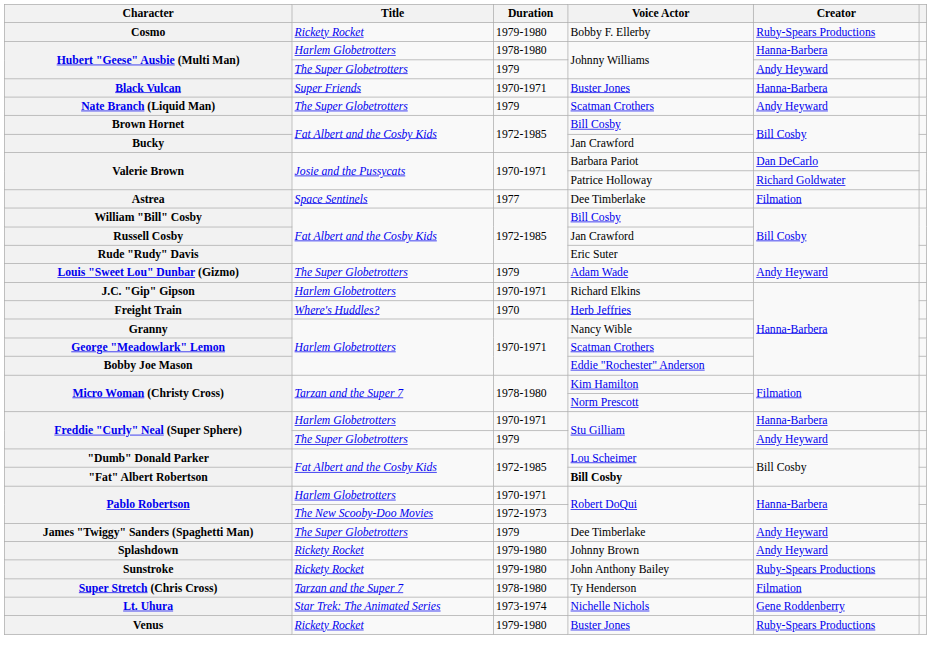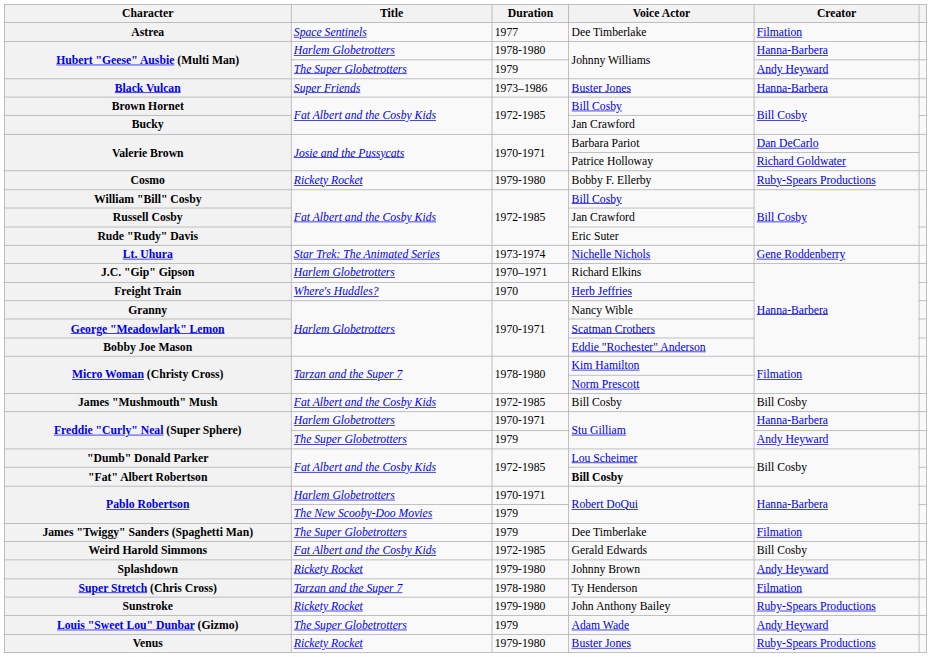 <table class="wikitable sortable" style="width: 100%">
 <tr>
 <th>Character</th>
 <th>Title</th>
 <th>Duration</th>
 <th>Voice Actor</th>
 <th>Creator</th>
 <th scope="col" class="unsortable"></th>
 </tr>
 <tr>
-<th scope="row">Cosmo</th>
-<td><em><a href='#'>Rickety Rocket</a></em></td>
-<td>1979-1980</td>
-<td>Bobby F. Ellerby</td>
-<td><a href='#'>Ruby-Spears Productions</a></td>
-<td> </td>
+<th scope="row">Astrea</th>
+<td><em><a href='#'>Space Sentinels</a></em></td>
+<td>1977</td>
+<td>Dee Timberlake</td>
+<td><a href='#'>Filmation</a></td>
+<td></td>
 </tr>
 <tr>
 <th rowspan="2" scope="row"><a href='#'>Hubert "Geese" Ausbie</a> (Multi Man)</th>
 <td><em><a href='#'>Harlem Globetrotters</a></em></td>
 <td>1978-1980</td>
 <td rowspan="2">Johnny Williams</td>
 <td><a href='#'>Hanna-Barbera</a></td>
 <td></td>
 </tr>
 <tr>
 <td><em><a href='#'>The Super Globetrotters</a></em></td>
 <td>1979</td>
 <td><a href='#'>Andy Heyward</a></td>
 <td></td>
 </tr>
 <tr>
 <th><a href='#'>Black Vulcan</a></th>
 <td><em><a href='#'>Super Friends</a></em></td>
-<td>1970-1971</td>
+<td>1973–1986</td>
 <td><a href='#'>Buster Jones</a></td>
 <td><a href='#'>Hanna-Barbera</a></td>
-<td></td>
-</tr>
-<tr>
-<th scope="row"><a href='#'>Nate Branch</a> (Liquid Man)</th>
-<td><em><a href='#'>The Super Globetrotters</a></em></td>
-<td>1979</td>
-<td><a href='#'>Scatman Crothers</a></td>
-<td><a href='#'>Andy Heyward</a></td>
 <td></td>
 </tr>
 <tr>
 <th scope="row">Brown Hornet</th>
 <td rowspan="2"><em><a href='#'>Fat Albert and the Cosby Kids</a></em></td>
 <td rowspan="2">1972-1985</td>
 <td><a href='#'>Bill Cosby</a></td>
 <td rowspan="2"><a href='#'>Bill Cosby</a></td>
 <td></td>
 </tr>
 <tr>
 <th scope="row">Bucky</th>
 <td>Jan Crawford</td>
 <td></td>
 </tr>
 <tr>
 <th rowspan="2" scope="row">Valerie Brown</th>
 <td rowspan="2"><em><a href='#'>Josie and the Pussycats</a></em></td>
 <td rowspan="2">1970-1971</td>
 <td>Barbara Pariot</td>
 <td><a href='#'>Dan DeCarlo</a></td>
 <td rowspan="2"></td>
 </tr>
 <tr>
 <td>Patrice Holloway</td>
 <td><a href='#'>Richard Goldwater</a></td>
 </tr>
 <tr>
-<th scope="row">Astrea</th>
-<td><em><a href='#'>Space Sentinels</a></em></td>
-<td>1977</td>
-<td>Dee Timberlake</td>
-<td><a href='#'>Filmation</a></td>
-<td></td>
+<th scope="row">Cosmo</th>
+<td><em><a href='#'>Rickety Rocket</a></em></td>
+<td>1979-1980</td>
+<td>Bobby F. Ellerby</td>
+<td><a href='#'>Ruby-Spears Productions</a></td>
+<td> </td>
 </tr>
 <tr>
 <th scope="row">William "Bill" Cosby</th>
 <td rowspan="3"><em><a href='#'>Fat Albert and the Cosby Kids</a></em></td>
 <td rowspan="3">1972-1985</td>
 <td><a href='#'>Bill Cosby</a></td>
 <td rowspan="3"><a href='#'>Bill Cosby</a></td>
 <td rowspan="2"></td>
 </tr>
 <tr>
 <th scope="row">Russell Cosby</th>
 <td>Jan Crawford</td>
 </tr>
 <tr>
 <th scope="row">Rude "Rudy" Davis</th>
 <td>Eric Suter</td>
 <td></td>
 </tr>
 <tr>
-<th scope="row"><a href='#'>Louis "Sweet Lou" Dunbar</a> (Gizmo)</th>
-<td><em><a href='#'>The Super Globetrotters</a></em></td>
-<td>1979</td>
-<td><a href='#'>Adam Wade</a></td>
-<td><a href='#'>Andy Heyward</a></td>
+<th scope="row"><a href='#'>Lt. Uhura</a></th>
+<td><em><a href='#'>Star Trek: The Animated Series</a></em></td>
+<td>1973-1974</td>
+<td><a href='#'>Nichelle Nichols</a></td>
+<td><a href='#'>Gene Roddenberry</a></td>
 <td></td>
 </tr>
 <tr>
 <th scope="row">J.C. "Gip" Gipson</th>
 <td><em><a href='#'>Harlem Globetrotters</a></em></td>
-<td>1970-1971</td>
+<td>1970–1971</td>
 <td>Richard Elkins</td>
 <td rowspan="5"><a href='#'>Hanna-Barbera</a></td>
 <td></td>
 </tr>
 <tr>
 <th scope="row">Freight Train</th>
 <td><em><a href='#'>Where's Huddles?</a></em></td>
 <td>1970</td>
 <td><a href='#'>Herb Jeffries</a></td>
 <td></td>
 </tr>
 <tr>
 <th scope="row">Granny</th>
 <td rowspan="3"><em><a href='#'>Harlem Globetrotters</a></em></td>
 <td rowspan="3">1970-1971</td>
 <td>Nancy Wible</td>
 <td></td>
 </tr>
 <tr>
 <th scope="row"><a href='#'>George "Meadowlark" Lemon</a></th>
 <td><a href='#'>Scatman Crothers</a></td>
 <td></td>
 </tr>
 <tr>
 <th scope="row">Bobby Joe Mason</th>
 <td><a href='#'>Eddie "Rochester" Anderson</a></td>
 <td></td>
 </tr>
 <tr>
 <th rowspan="2" scope="row"><a href='#'>Micro Woman</a> (Christy Cross)</th>
 <td rowspan="2"><em><a href='#'>Tarzan and the Super 7</a></em></td>
 <td rowspan="2">1978-1980</td>
 <td><a href='#'>Kim Hamilton</a></td>
 <td rowspan="2"><a href='#'>Filmation</a></td>
 <td rowspan="2"></td>
 </tr>
 <tr>
 <td><a href='#'>Norm Prescott</a></td>
 </tr>
 <tr>
+<th scope="row">James "Mushmouth" Mush</th>
+<td><em><a href='#'>Fat Albert and the Cosby Kids</a></em></td>
+<td>1972-1985</td>
+<td>Bill Cosby</td>
+<td>Bill Cosby</td>
+<td></td>
+</tr>
+<tr>
 <th rowspan="2" scope="row"><a href='#'>Freddie "Curly" Neal</a> (Super Sphere)</th>
 <td><em><a href='#'>Harlem Globetrotters</a></em></td>
 <td>1970-1971</td>
 <td rowspan="2"><a href='#'>Stu Gilliam</a></td>
 <td><a href='#'>Hanna-Barbera</a></td>
 <td></td>
 </tr>
 <tr>
 <td><em><a href='#'>The Super Globetrotters</a></em></td>
 <td>1979</td>
 <td><a href='#'>Andy Heyward</a></td>
 <td></td>
 </tr>
 <tr>
 <th scope="row">"Dumb" Donald Parker</th>
 <td rowspan="2"><em><a href='#'>Fat Albert and the Cosby Kids</a></em></td>
 <td rowspan="2">1972-1985</td>
 <td><a href='#'>Lou Scheimer</a></td>
 <td rowspan="2">Bill Cosby</td>
 <td></td>
 </tr>
 <tr>
 <th scope="row">"Fat" Albert Robertson</th>
 <td><strong>Bill Cosby</strong></td>
 <td></td>
 </tr>
 <tr>
 <th rowspan="2" scope="row"><a href='#'>Pablo Robertson</a></th>
 <td><em><a href='#'>Harlem Globetrotters</a></em></td>
 <td>1970-1971</td>
 <td rowspan="2"><a href='#'>Robert DoQui</a></td>
 <td rowspan="2"><a href='#'>Hanna-Barbera</a></td>
 <td></td>
 </tr>
 <tr>
 <td><em><a href='#'>The New Scooby-Doo Movies</a></em></td>
-<td>1972-1973</td>
+<td>1979</td>
 <td></td>
 </tr>
 <tr>
 <th scope="row">James "Twiggy" Sanders (Spaghetti Man)</th>
 <td><em><a href='#'>The Super Globetrotters</a></em></td>
 <td>1979</td>
 <td>Dee Timberlake</td>
-<td><a href='#'>Andy Heyward</a></td>
+<td><a href='#'>Filmation</a></td>
+<td></td>
+</tr>
+<tr>
+<th scope="row">Weird Harold Simmons</th>
+<td><em><a href='#'>Fat Albert and the Cosby Kids</a></em></td>
+<td>1972-1985</td>
+<td>Gerald Edwards</td>
+<td>Bill Cosby</td>
 <td></td>
 </tr>
 <tr>
 <th scope="row">Splashdown</th>
 <td><em><a href='#'>Rickety Rocket</a></em></td>
 <td>1979-1980</td>
 <td>Johnny Brown</td>
 <td><a href='#'>Andy Heyward</a></td>
 <td></td>
 </tr>
 <tr>
+<th scope="row"><a href='#'>Super Stretch</a> (Chris Cross)</th>
+<td><em><a href='#'>Tarzan and the Super 7</a></em></td>
+<td>1978-1980</td>
+<td>Ty Henderson</td>
+<td><a href='#'>Filmation</a></td>
+<td></td>
+</tr>
+<tr>
 <th scope="row">Sunstroke</th>
 <td><em><a href='#'>Rickety Rocket</a></em></td>
 <td>1979-1980</td>
 <td>John Anthony Bailey</td>
 <td><a href='#'>Ruby-Spears Productions</a></td>
 <td></td>
 </tr>
 <tr>
-<th scope="row"><a href='#'>Super Stretch</a> (Chris Cross)</th>
-<td><em><a href='#'>Tarzan and the Super 7</a></em></td>
-<td>1978-1980</td>
-<td>Ty Henderson</td>
-<td><a href='#'>Filmation</a></td>
-<td></td>
-</tr>
-<tr>
-<th scope="row"><a href='#'>Lt. Uhura</a></th>
-<td><em><a href='#'>Star Trek: The Animated Series</a></em></td>
-<td>1973-1974</td>
-<td><a href='#'>Nichelle Nichols</a></td>
-<td><a href='#'>Gene Roddenberry</a></td>
+<th scope="row"><a href='#'>Louis "Sweet Lou" Dunbar</a> (Gizmo)</th>
+<td><em><a href='#'>The Super Globetrotters</a></em></td>
+<td>1979</td>
+<td><a href='#'>Adam Wade</a></td>
+<td><a href='#'>Andy Heyward</a></td>
 <td></td>
 </tr>
 <tr>
 <th scope="row">Venus</th>
 <td><em><a href='#'>Rickety Rocket</a></em></td>
 <td>1979-1980</td>
 <td><a href='#'>Buster Jones</a></td>
 <td><a href='#'>Ruby-Spears Productions</a></td>
 <td></td>
 </tr>
 </table>
